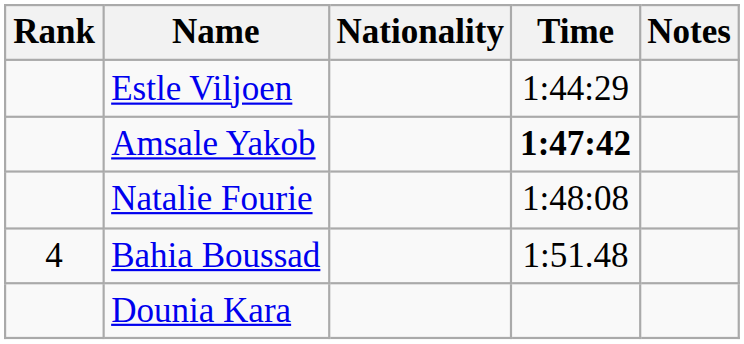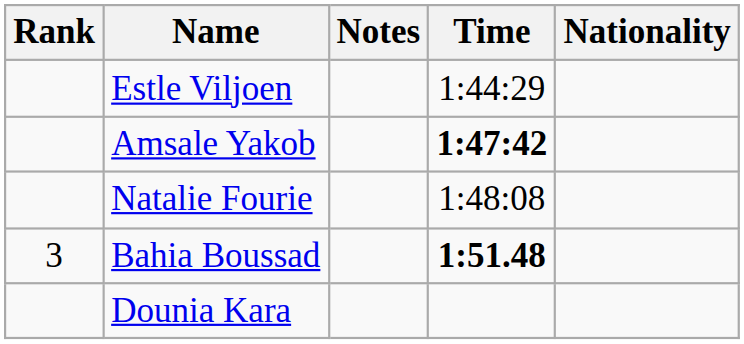 <table class="wikitable sortable" style="text-align:center">
 <tr>
 <th>Rank</th>
 <th>Name</th>
+<th>Notes</th>
+<th>Time</th>
 <th>Nationality</th>
-<th>Time</th>
-<th>Notes</th>
 </tr>
 <tr>
 <td></td>
 <td align=left><a href='#'>Estle Viljoen</a></td>
+<td></td>
+<td>1:44:29</td>
 <td align=left></td>
-<td>1:44:29</td>
-<td></td>
 </tr>
 <tr>
 <td></td>
 <td align=left><a href='#'>Amsale Yakob</a></td>
+<td></td>
+<td><strong>1:47:42</strong></td>
 <td align=left></td>
-<td><strong>1:47:42</strong></td>
-<td></td>
 </tr>
 <tr>
 <td></td>
 <td align=left><a href='#'>Natalie Fourie</a></td>
+<td></td>
+<td>1:48:08</td>
 <td align=left></td>
-<td>1:48:08</td>
-<td></td>
 </tr>
 <tr>
-<td>4</td>
+<td>3</td>
 <td align=left><a href='#'>Bahia Boussad</a></td>
+<td></td>
+<td><strong>1:51.48</strong></td>
 <td align=left></td>
-<td>1:51.48</td>
-<td></td>
 </tr>
 <tr>
 <td></td>
 <td align=left><a href='#'>Dounia Kara</a></td>
-<td align=left></td>
 <td></td>
 <td></td>
+<td align=left></td>
 </tr>
 </table>
